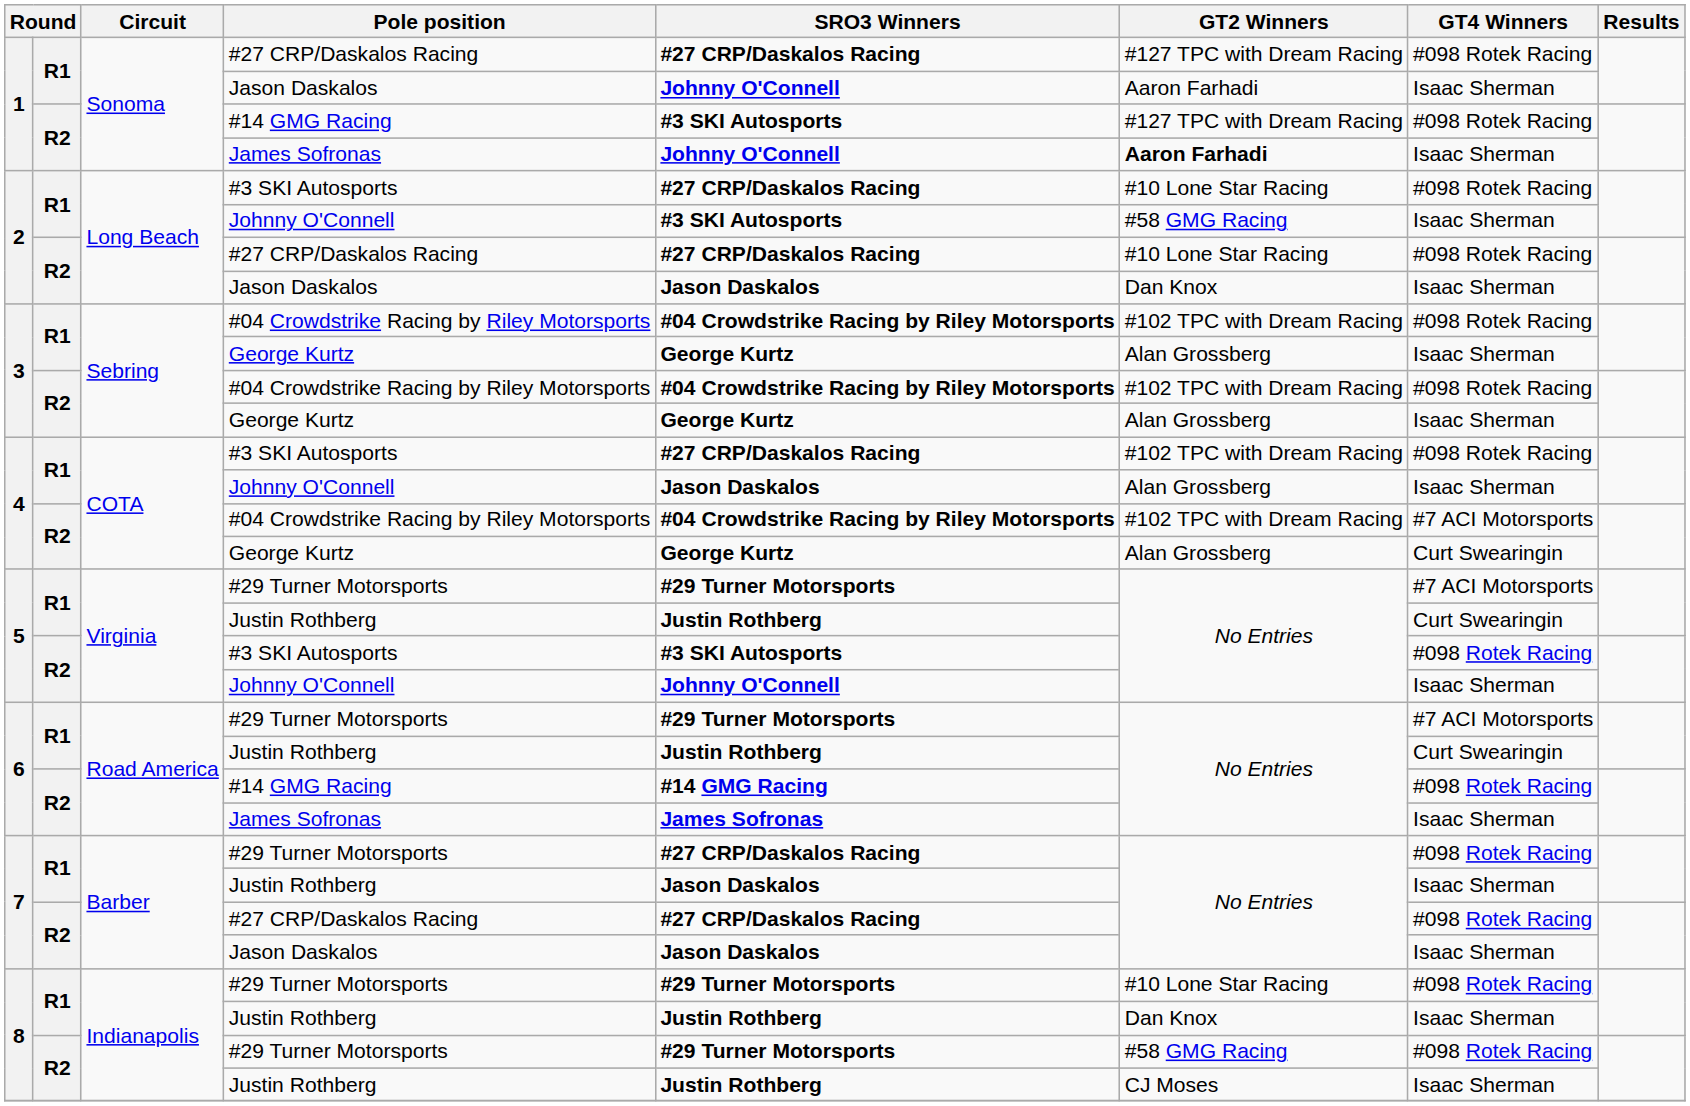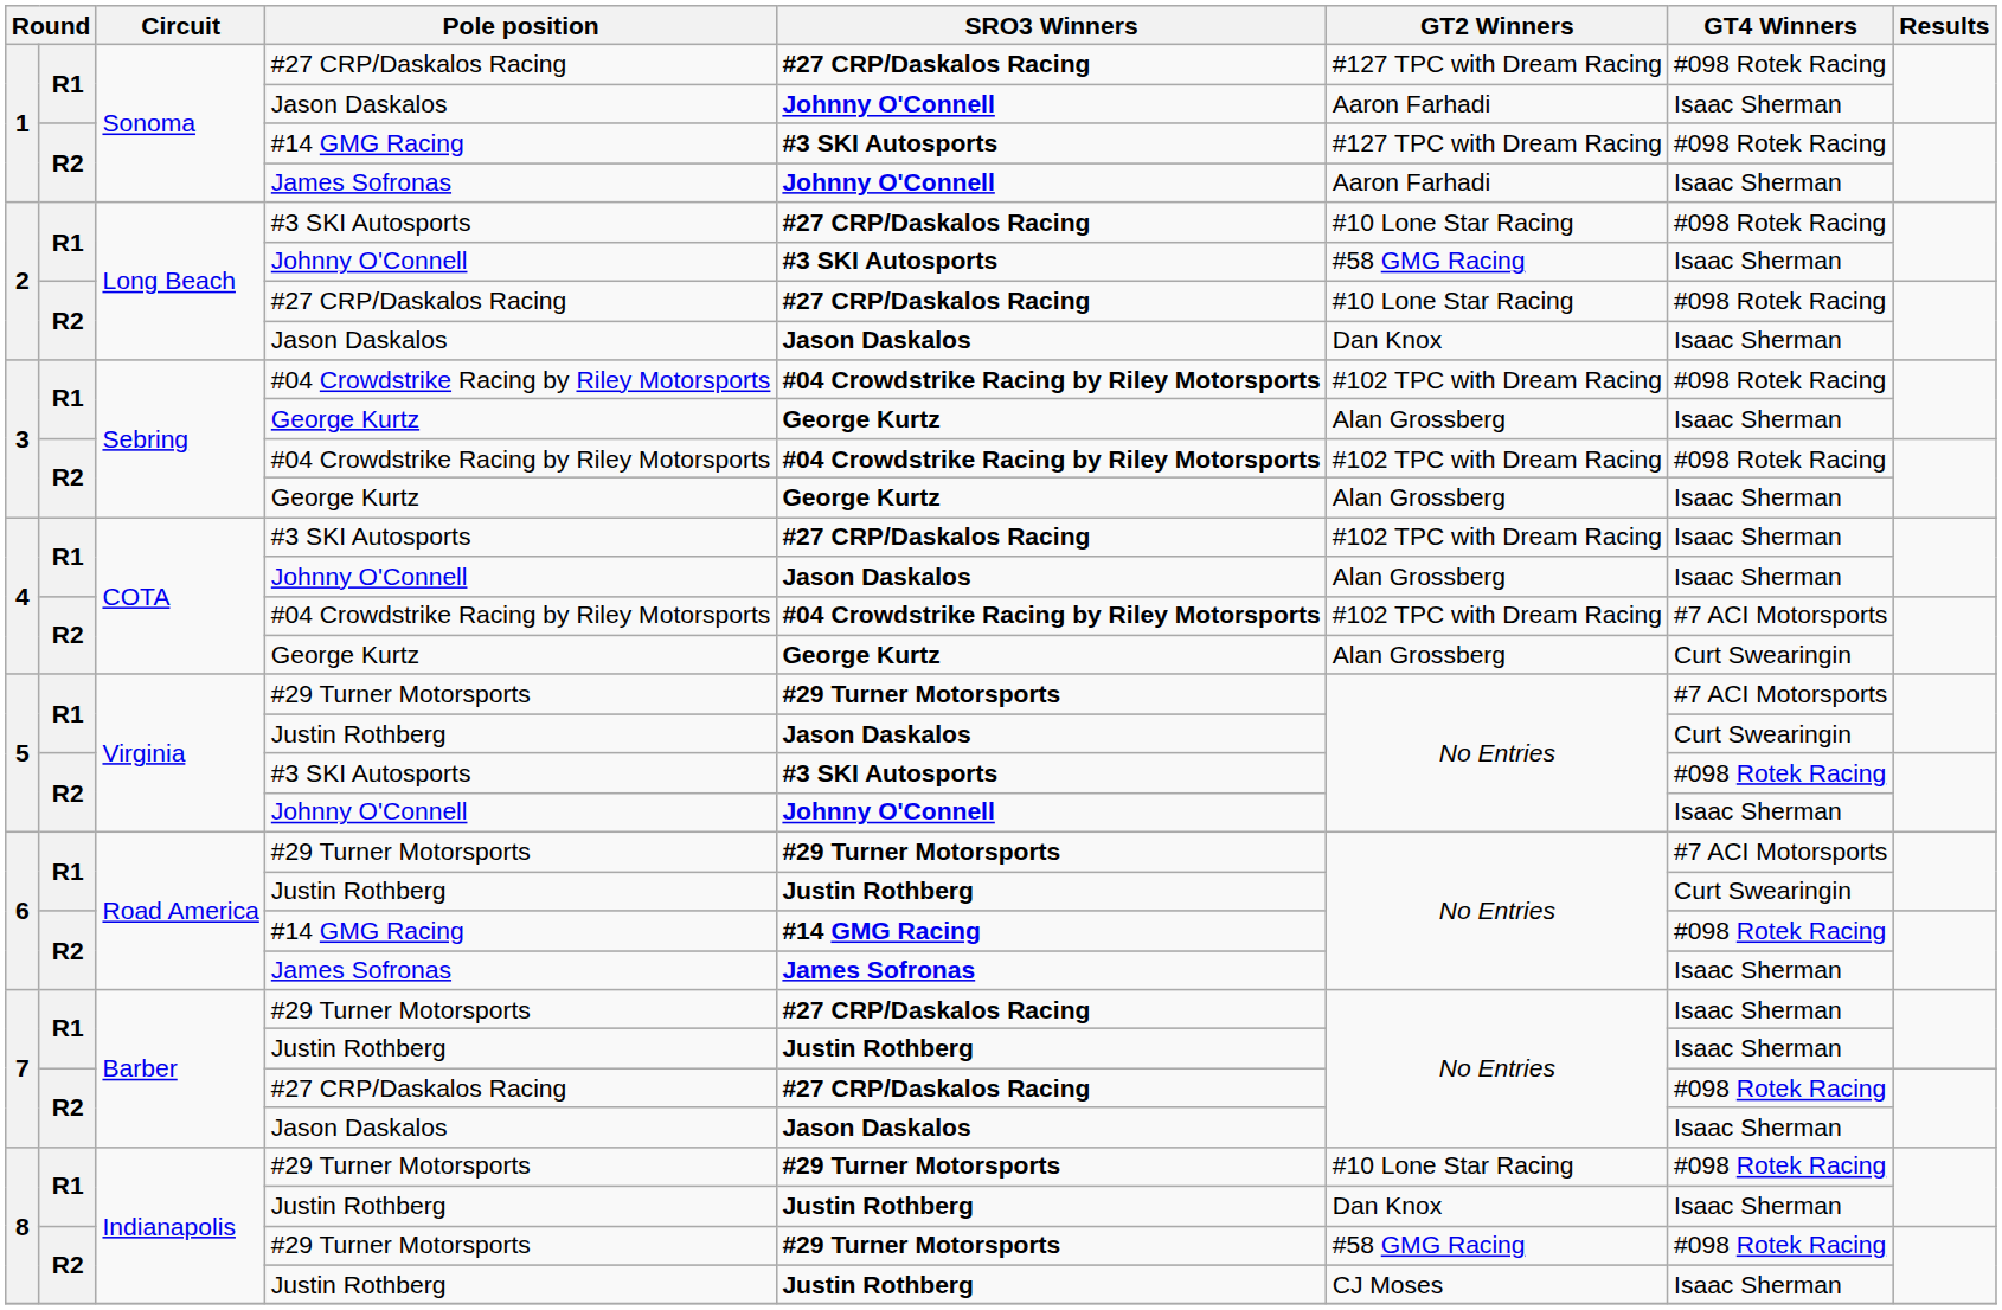 <table class="wikitable" style="font-size:85%;">
 <tr>
 <th colspan=2>Round</th>
 <th>Circuit</th>
 <th>Pole position</th>
 <th>SRO3 Winners</th>
 <th>GT2 Winners</th>
 <th>GT4 Winners</th>
 <th>Results</th>
 </tr>
 <tr>
 <th rowspan="4">1</th>
 <th rowspan="2">R1</th>
 <td rowspan="4"> <a href='#'>Sonoma</a></td>
 <td> #27 CRP/Daskalos Racing</td>
 <td><strong> #27 CRP/Daskalos Racing</strong></td>
 <td> #127 TPC with Dream Racing</td>
 <td> #098 Rotek Racing</td>
 <td rowspan="2" align="center"></td>
 </tr>
 <tr>
 <td> Jason Daskalos</td>
 <td><strong> <a href='#'>Johnny O'Connell</a></strong></td>
 <td> Aaron Farhadi</td>
 <td> Isaac Sherman</td>
 </tr>
 <tr>
 <th rowspan="2">R2</th>
 <td> #14 <a href='#'>GMG Racing</a></td>
 <td><strong> #3 SKI Autosports</strong></td>
 <td> #127 TPC with Dream Racing</td>
 <td> #098 Rotek Racing</td>
 <td rowspan="2" align="center"></td>
 </tr>
 <tr>
 <td> <a href='#'>James Sofronas</a></td>
 <td><strong> <a href='#'>Johnny O'Connell</a></strong></td>
-<td><strong> Aaron Farhadi</strong></td>
+<td> Aaron Farhadi</td>
 <td> Isaac Sherman</td>
 </tr>
 <tr>
 <th rowspan="4">2</th>
 <th rowspan="2">R1</th>
 <td rowspan="4"> <a href='#'>Long Beach</a></td>
 <td> #3 SKI Autosports</td>
 <td><strong> #27 CRP/Daskalos Racing</strong></td>
 <td> #10 Lone Star Racing</td>
 <td> #098 Rotek Racing</td>
 <td rowspan="2" align="center"></td>
 </tr>
 <tr>
 <td> <a href='#'>Johnny O'Connell</a></td>
 <td><strong> #3 SKI Autosports</strong></td>
 <td> #58 <a href='#'>GMG Racing</a></td>
 <td> Isaac Sherman</td>
 </tr>
 <tr>
 <th rowspan="2">R2</th>
 <td> #27 CRP/Daskalos Racing</td>
 <td><strong> #27 CRP/Daskalos Racing</strong></td>
 <td> #10 Lone Star Racing</td>
 <td> #098 Rotek Racing</td>
 <td rowspan="2" align="center"></td>
 </tr>
 <tr>
 <td> Jason Daskalos</td>
 <td><strong> Jason Daskalos</strong></td>
 <td> Dan Knox</td>
 <td> Isaac Sherman</td>
 </tr>
 <tr>
 <th rowspan="4">3</th>
 <th rowspan="2">R1</th>
 <td rowspan="4"> <a href='#'>Sebring</a></td>
 <td> #04 <a href='#'>Crowdstrike</a> Racing by <a href='#'>Riley Motorsports</a></td>
 <td><strong> #04 Crowdstrike Racing by Riley Motorsports</strong></td>
 <td> #102 TPC with Dream Racing</td>
 <td> #098 Rotek Racing</td>
 <td rowspan="2" align="center"></td>
 </tr>
 <tr>
 <td> <a href='#'>George Kurtz</a></td>
 <td><strong> George Kurtz</strong></td>
 <td> Alan Grossberg</td>
 <td> Isaac Sherman</td>
 </tr>
 <tr>
 <th rowspan="2">R2</th>
 <td> #04 Crowdstrike Racing by Riley Motorsports</td>
 <td><strong> #04 Crowdstrike Racing by Riley Motorsports</strong></td>
 <td> #102 TPC with Dream Racing</td>
 <td> #098 Rotek Racing</td>
 <td rowspan="2" align="center"></td>
 </tr>
 <tr>
 <td> George Kurtz</td>
 <td><strong> George Kurtz</strong></td>
 <td> Alan Grossberg</td>
 <td> Isaac Sherman</td>
 </tr>
 <tr>
 <th rowspan="4">4</th>
 <th rowspan="2">R1</th>
 <td rowspan="4"> <a href='#'>COTA</a></td>
 <td> #3 SKI Autosports</td>
 <td><strong> #27 CRP/Daskalos Racing</strong></td>
 <td> #102 TPC with Dream Racing</td>
-<td> #098 Rotek Racing</td>
+<td> Isaac Sherman</td>
 <td rowspan="2" align="center"></td>
 </tr>
 <tr>
 <td> <a href='#'>Johnny O'Connell</a></td>
 <td><strong> Jason Daskalos</strong></td>
 <td> Alan Grossberg</td>
 <td> Isaac Sherman</td>
 </tr>
 <tr>
 <th rowspan="2">R2</th>
 <td> #04 Crowdstrike Racing by Riley Motorsports</td>
 <td><strong> #04 Crowdstrike Racing by Riley Motorsports</strong></td>
 <td> #102 TPC with Dream Racing</td>
 <td> #7 ACI Motorsports</td>
 <td rowspan="2" align="center"></td>
 </tr>
 <tr>
 <td> George Kurtz</td>
 <td><strong> George Kurtz</strong></td>
 <td> Alan Grossberg</td>
 <td> Curt Swearingin</td>
 </tr>
 <tr>
 <th rowspan="4">5</th>
 <th rowspan="2">R1</th>
 <td rowspan="4"> <a href='#'>Virginia</a></td>
 <td> #29 Turner Motorsports</td>
 <td><strong> #29 Turner Motorsports</strong></td>
 <td rowspan="4" align="center"><em>No Entries</em></td>
 <td> #7 ACI Motorsports</td>
 <td rowspan="2" align="center"></td>
 </tr>
 <tr>
 <td> Justin Rothberg</td>
-<td><strong> Justin Rothberg</strong></td>
+<td><strong> Jason Daskalos</strong></td>
 <td> Curt Swearingin</td>
 </tr>
 <tr>
 <th rowspan="2">R2</th>
 <td> #3 SKI Autosports</td>
 <td><strong> #3 SKI Autosports</strong></td>
 <td> #098 <a href='#'>Rotek Racing</a></td>
 <td rowspan="2" align="center"></td>
 </tr>
 <tr>
 <td> <a href='#'>Johnny O'Connell</a></td>
 <td><strong> <a href='#'>Johnny O'Connell</a></strong></td>
 <td> Isaac Sherman</td>
 </tr>
 <tr>
 <th rowspan="4">6</th>
 <th rowspan="2">R1</th>
 <td rowspan="4"> <a href='#'>Road America</a></td>
 <td> #29 Turner Motorsports</td>
 <td><strong> #29 Turner Motorsports</strong></td>
 <td rowspan="4" align="center"><em>No Entries</em></td>
 <td> #7 ACI Motorsports</td>
 <td rowspan="2" align="center"></td>
 </tr>
 <tr>
 <td> Justin Rothberg</td>
 <td><strong> Justin Rothberg</strong></td>
 <td> Curt Swearingin</td>
 </tr>
 <tr>
 <th rowspan="2">R2</th>
 <td> #14 <a href='#'>GMG Racing</a></td>
 <td><strong> #14 <a href='#'>GMG Racing</a></strong></td>
 <td> #098 <a href='#'>Rotek Racing</a></td>
 <td rowspan="2" align="center"></td>
 </tr>
 <tr>
 <td> <a href='#'>James Sofronas</a></td>
 <td><strong> <a href='#'>James Sofronas</a></strong></td>
 <td> Isaac Sherman</td>
 </tr>
 <tr>
 <th rowspan="4">7</th>
 <th rowspan="2">R1</th>
 <td rowspan="4"> <a href='#'>Barber</a></td>
 <td> #29 Turner Motorsports</td>
 <td><strong> #27 CRP/Daskalos Racing</strong></td>
 <td rowspan="4" align="center"><em>No Entries</em></td>
-<td> #098 <a href='#'>Rotek Racing</a></td>
+<td> Isaac Sherman</td>
 <td rowspan="2" align="center"></td>
 </tr>
 <tr>
 <td> Justin Rothberg</td>
-<td><strong> Jason Daskalos</strong></td>
+<td><strong> Justin Rothberg</strong></td>
 <td> Isaac Sherman</td>
 </tr>
 <tr>
 <th rowspan="2">R2</th>
 <td> #27 CRP/Daskalos Racing</td>
 <td><strong> #27 CRP/Daskalos Racing</strong></td>
 <td> #098 <a href='#'>Rotek Racing</a></td>
 <td rowspan="2" align="center"></td>
 </tr>
 <tr>
 <td> Jason Daskalos</td>
 <td><strong> Jason Daskalos</strong></td>
 <td> Isaac Sherman</td>
 </tr>
 <tr>
 <th rowspan="4">8</th>
 <th rowspan="2">R1</th>
 <td rowspan="4"> <a href='#'>Indianapolis</a></td>
 <td> #29 Turner Motorsports</td>
 <td><strong> #29 Turner Motorsports</strong></td>
 <td> #10 Lone Star Racing</td>
 <td> #098 <a href='#'>Rotek Racing</a></td>
 <td rowspan="2" align="center"></td>
 </tr>
 <tr>
 <td> Justin Rothberg</td>
 <td><strong> Justin Rothberg</strong></td>
 <td> Dan Knox</td>
 <td> Isaac Sherman</td>
 </tr>
 <tr>
 <th rowspan="2">R2</th>
 <td> #29 Turner Motorsports</td>
 <td><strong> #29 Turner Motorsports</strong></td>
 <td> #58 <a href='#'>GMG Racing</a></td>
 <td> #098 <a href='#'>Rotek Racing</a></td>
 <td rowspan="2" align="center"></td>
 </tr>
 <tr>
 <td> Justin Rothberg</td>
 <td><strong> Justin Rothberg</strong></td>
 <td> CJ Moses</td>
 <td> Isaac Sherman</td>
 </tr>
 <tr>
 </tr>
 </table>
